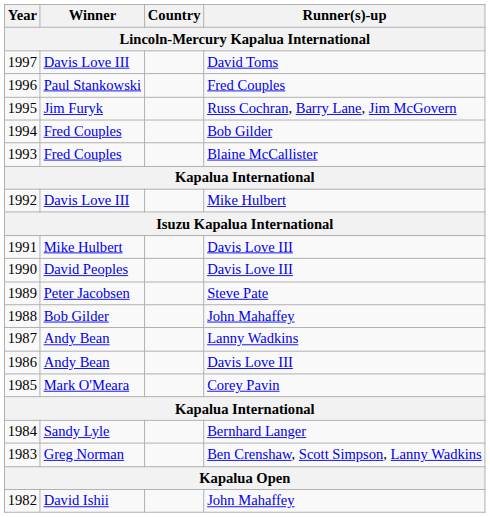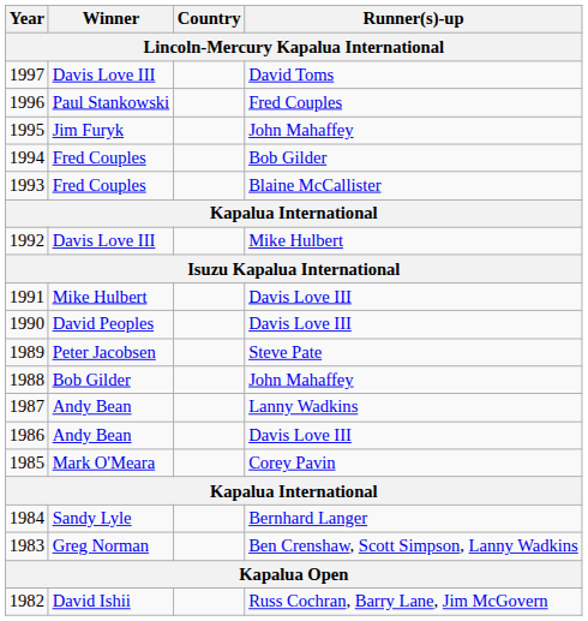 <table class="wikitable">
 <tr>
 <th>Year</th>
 <th>Winner</th>
 <th>Country</th>
 <th>Runner(s)-up</th>
 </tr>
 <tr>
 <th colspan=4>Lincoln-Mercury Kapalua International</th>
 </tr>
 <tr>
 <td>1997</td>
 <td><a href='#'>Davis Love III</a></td>
 <td></td>
 <td> <a href='#'>David Toms</a></td>
 </tr>
 <tr>
 <td>1996</td>
 <td><a href='#'>Paul Stankowski</a></td>
 <td></td>
 <td> <a href='#'>Fred Couples</a></td>
 </tr>
 <tr>
 <td>1995</td>
 <td><a href='#'>Jim Furyk</a></td>
 <td></td>
-<td> <a href='#'>Russ Cochran</a>,  <a href='#'>Barry Lane</a>,  <a href='#'>Jim McGovern</a></td>
+<td> <a href='#'>John Mahaffey</a></td>
 </tr>
 <tr>
 <td>1994</td>
 <td><a href='#'>Fred Couples</a></td>
 <td></td>
 <td> <a href='#'>Bob Gilder</a></td>
 </tr>
 <tr>
 <td>1993</td>
 <td><a href='#'>Fred Couples</a></td>
 <td></td>
 <td> <a href='#'>Blaine McCallister</a></td>
 </tr>
 <tr>
 <th colspan=4>Kapalua International</th>
 </tr>
 <tr>
 <td>1992</td>
 <td><a href='#'>Davis Love III</a></td>
 <td></td>
 <td> <a href='#'>Mike Hulbert</a></td>
 </tr>
 <tr>
 <th colspan=4>Isuzu Kapalua International</th>
 </tr>
 <tr>
 <td>1991</td>
 <td><a href='#'>Mike Hulbert</a></td>
 <td></td>
 <td> <a href='#'>Davis Love III</a></td>
 </tr>
 <tr>
 <td>1990</td>
 <td><a href='#'>David Peoples</a></td>
 <td></td>
 <td> <a href='#'>Davis Love III</a></td>
 </tr>
 <tr>
 <td>1989</td>
 <td><a href='#'>Peter Jacobsen</a></td>
 <td></td>
 <td> <a href='#'>Steve Pate</a></td>
 </tr>
 <tr>
 <td>1988</td>
 <td><a href='#'>Bob Gilder</a></td>
 <td></td>
 <td> <a href='#'>John Mahaffey</a></td>
 </tr>
 <tr>
 <td>1987</td>
 <td><a href='#'>Andy Bean</a></td>
 <td></td>
 <td> <a href='#'>Lanny Wadkins</a></td>
 </tr>
 <tr>
 <td>1986</td>
 <td><a href='#'>Andy Bean</a></td>
 <td></td>
 <td> <a href='#'>Davis Love III</a></td>
 </tr>
 <tr>
 <td>1985</td>
 <td><a href='#'>Mark O'Meara</a></td>
 <td></td>
 <td> <a href='#'>Corey Pavin</a></td>
 </tr>
 <tr>
 <th colspan=4>Kapalua International</th>
 </tr>
 <tr>
 <td>1984</td>
 <td><a href='#'>Sandy Lyle</a></td>
 <td></td>
 <td> <a href='#'>Bernhard Langer</a></td>
 </tr>
 <tr>
 <td>1983</td>
 <td><a href='#'>Greg Norman</a></td>
 <td></td>
 <td> <a href='#'>Ben Crenshaw</a>,  <a href='#'>Scott Simpson</a>,  <a href='#'>Lanny Wadkins</a></td>
 </tr>
 <tr>
 <th colspan=4>Kapalua Open</th>
 </tr>
 <tr>
 <td>1982</td>
 <td><a href='#'>David Ishii</a></td>
 <td></td>
-<td> <a href='#'>John Mahaffey</a></td>
+<td> <a href='#'>Russ Cochran</a>,  <a href='#'>Barry Lane</a>,  <a href='#'>Jim McGovern</a></td>
 </tr>
 </table>
